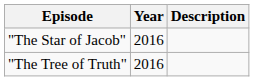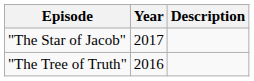 <table class="wikitable sortable">
 <tr>
 <th>Episode</th>
 <th>Year</th>
 <th>Description</th>
 </tr>
 <tr>
 <td>"The Star of Jacob"</td>
-<td>2016</td>
+<td>2017</td>
 <td></td>
 </tr>
 <tr>
 <td>"The Tree of Truth"</td>
 <td>2016</td>
 <td></td>
 </tr>
 </table>
